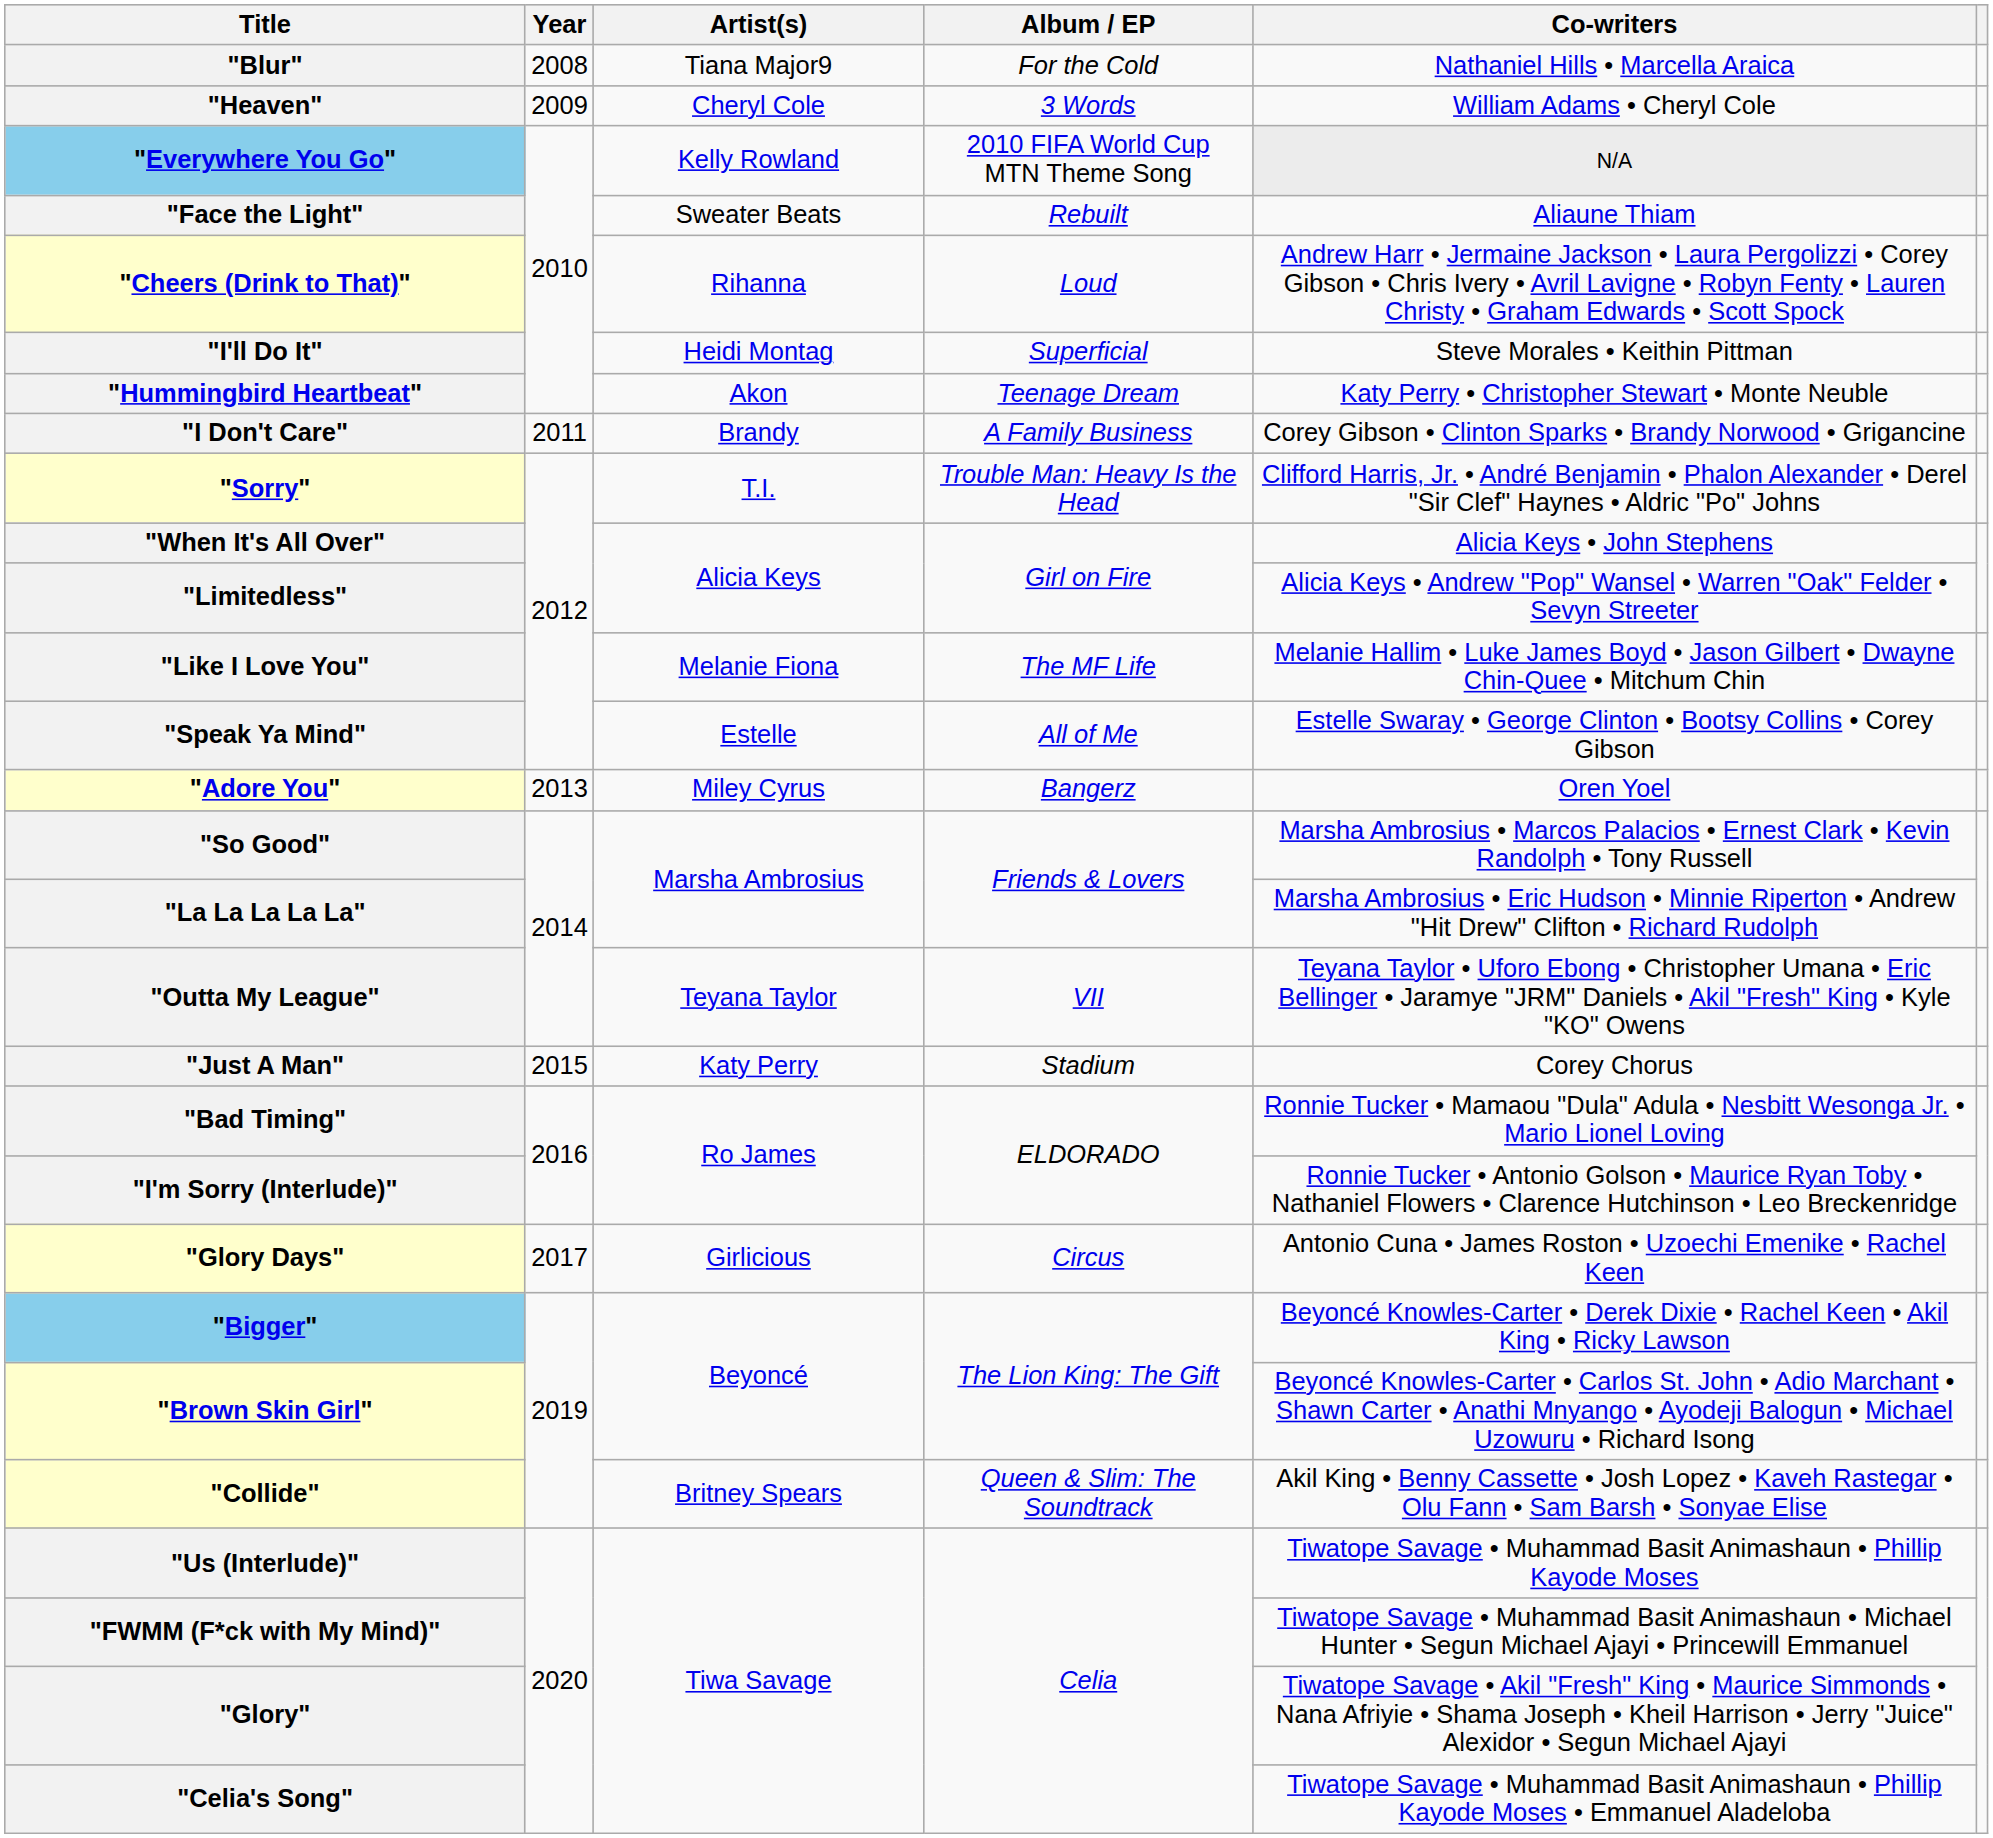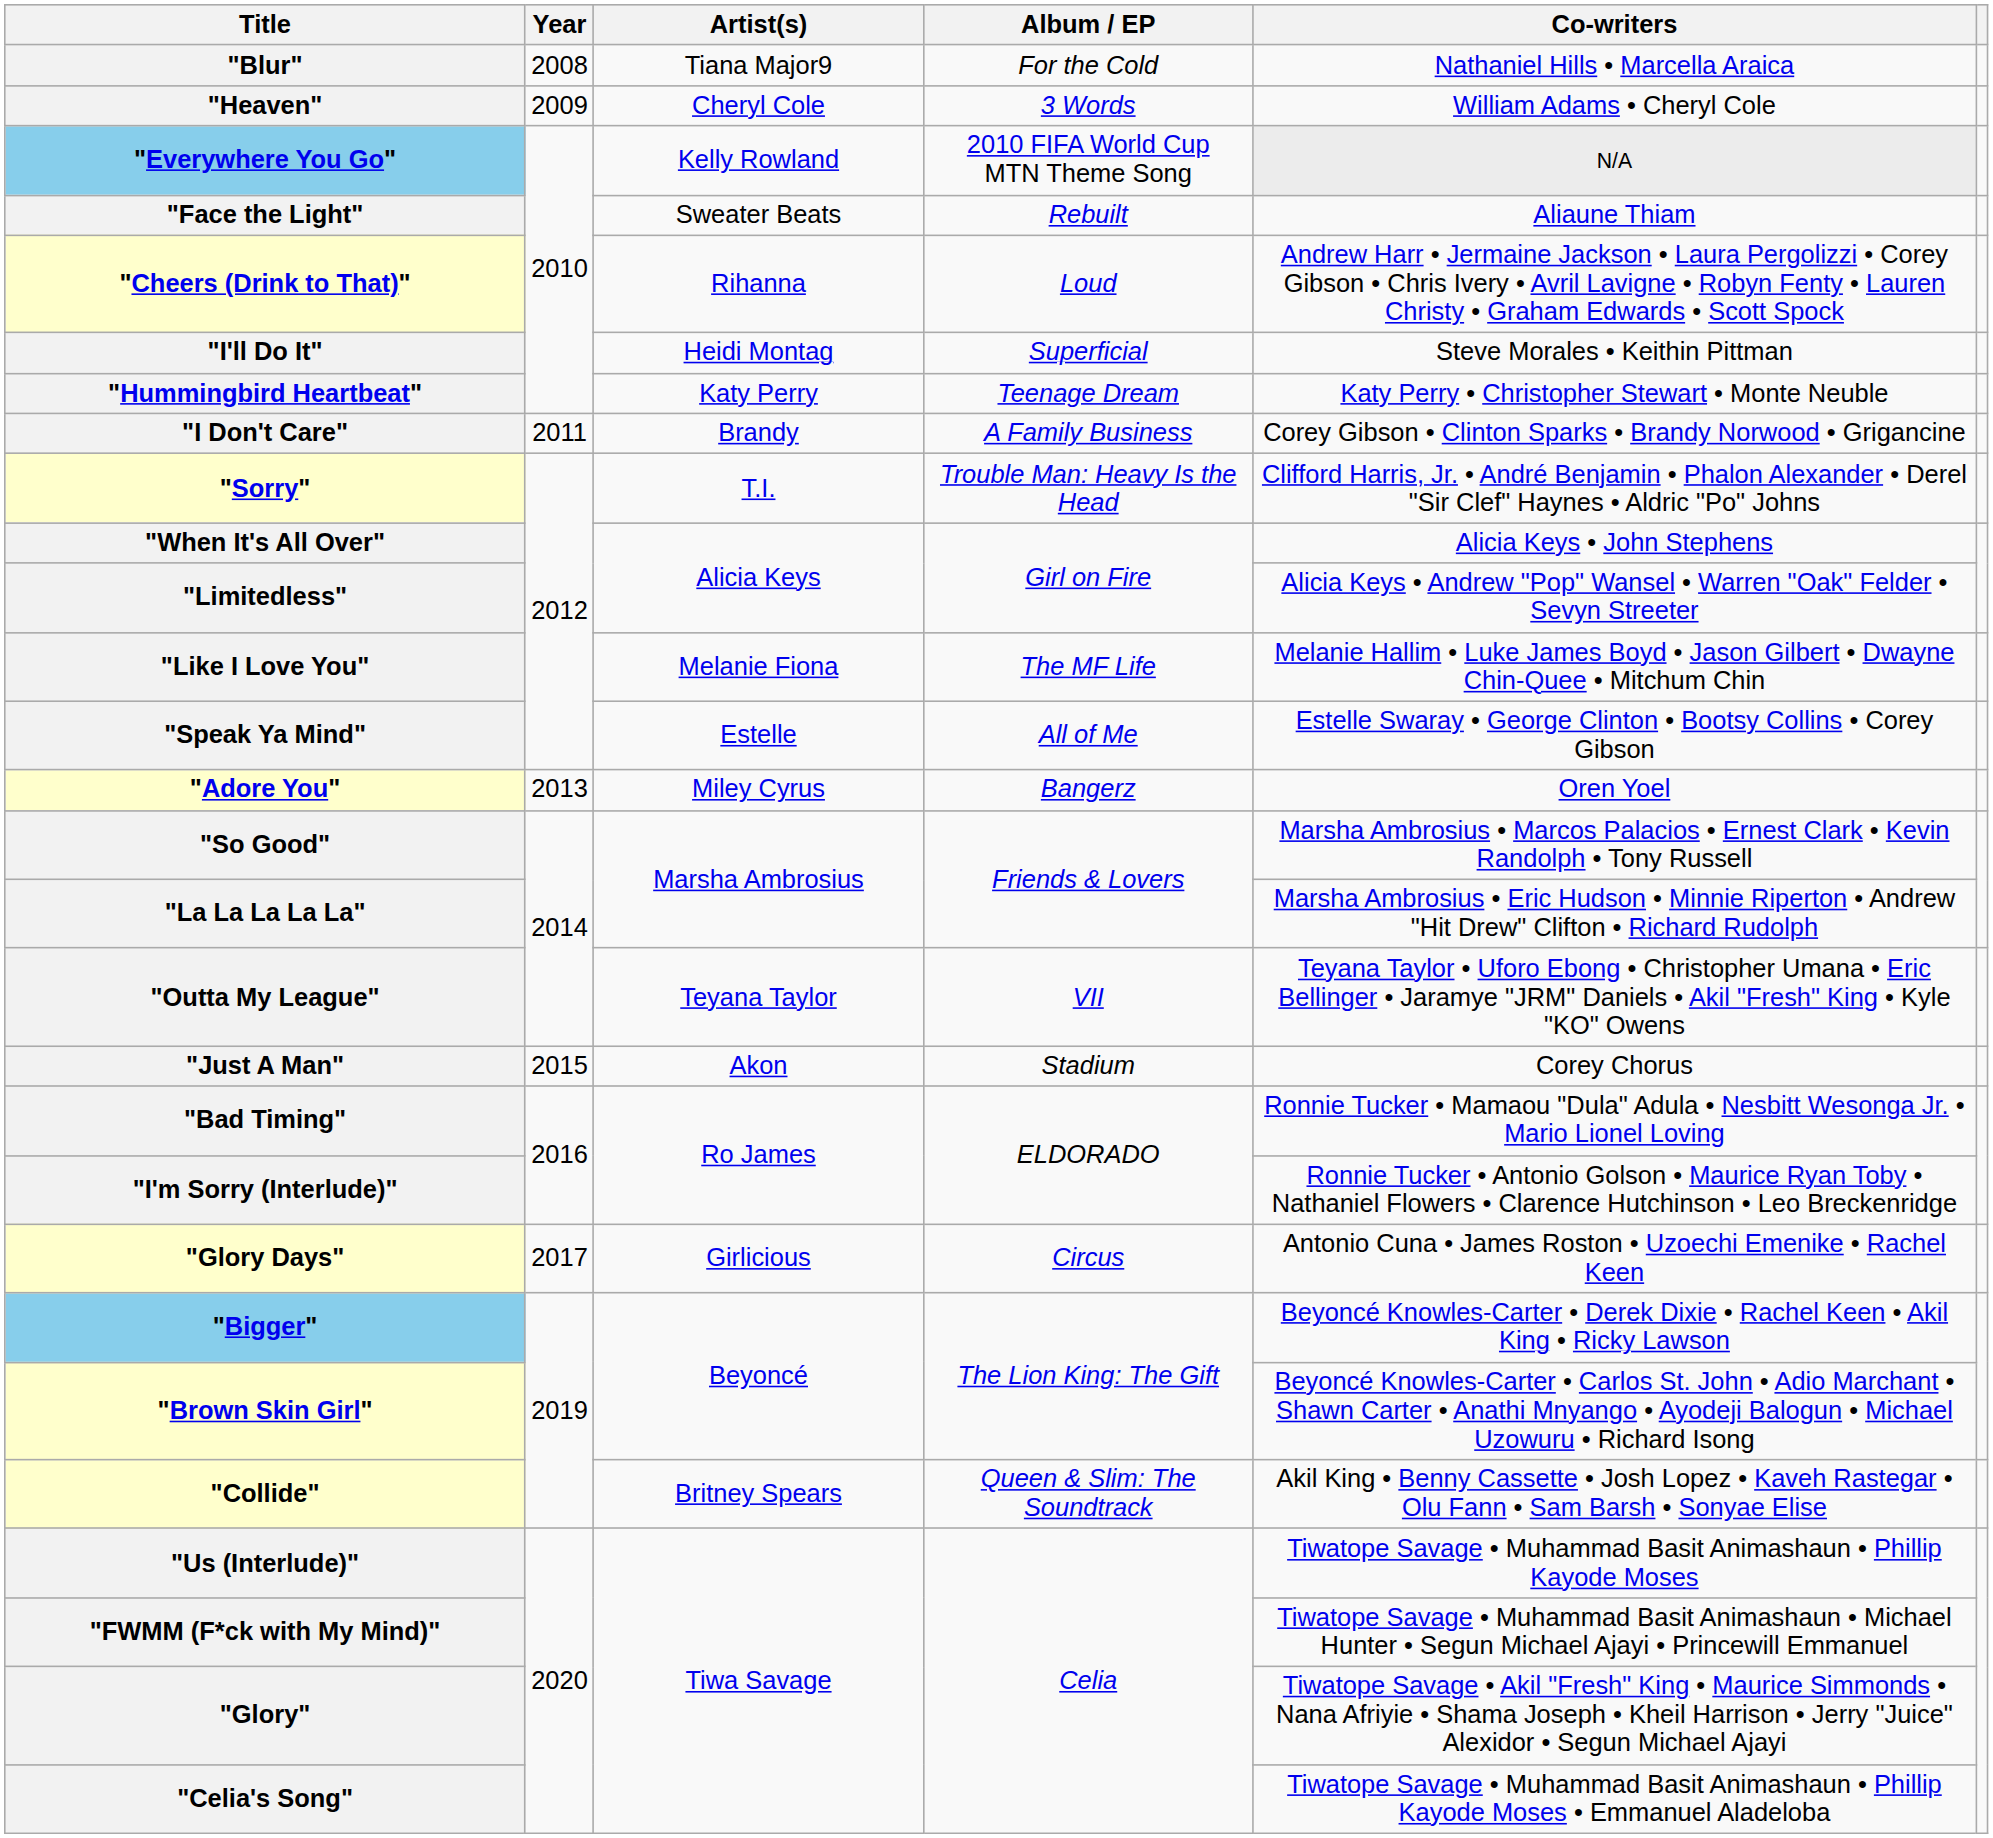 <table class="wikitable sortable plainrowheaders" style="text-align:center;">
 <tr>
 <th scope="col", style="width:320px;">Title</th>
 <th scope="col">Year</th>
 <th scope="col", style="width:200px;">Artist(s)</th>
 <th scope="col", style="width:200px;">Album / EP</th>
 <th scope="col">Co-writers</th>
 <th scope="col"></th>
 </tr>
 <tr>
 <th scope="row">"Blur"</th>
 <td>2008</td>
 <td>Tiana Major9</td>
 <td><em>For the Cold</em></td>
 <td><a href='#'>Nathaniel Hills</a> • <a href='#'>Marcella Araica</a></td>
 <td></td>
 </tr>
 <tr>
 <th scope="row">"Heaven" </th>
 <td>2009</td>
 <td><a href='#'>Cheryl Cole</a></td>
 <td><em><a href='#'>3 Words</a></em></td>
 <td><a href='#'>William Adams</a> • Cheryl Cole</td>
 <td></td>
 </tr>
 <tr>
 <th scope="row", style="background-color:#87CEEB">"<a href='#'>Everywhere You Go</a>" </th>
 <td rowspan="5">2010</td>
 <td><a href='#'>Kelly Rowland</a></td>
 <td><a href='#'>2010 FIFA World Cup</a><br>MTN Theme Song</td>
 <td bgcolor="#ECECEC"><div><small>N/A</small></div></td>
 <td></td>
 </tr>
 <tr>
 <th scope="row">"Face the Light"</th>
 <td>Sweater Beats</td>
 <td><em><a href='#'>Rebuilt</a></em></td>
 <td><a href='#'>Aliaune Thiam</a></td>
 <td></td>
 </tr>
 <tr>
 <th scope="row", style="background-color:#ffffcc">"<a href='#'>Cheers (Drink to That)</a>"</th>
 <td><a href='#'>Rihanna</a></td>
 <td><em><a href='#'>Loud</a></em></td>
 <td><a href='#'>Andrew Harr</a> • <a href='#'>Jermaine Jackson</a> • <a href='#'>Laura Pergolizzi</a> • Corey Gibson • Chris Ivery • <a href='#'>Avril Lavigne</a> • <a href='#'>Robyn Fenty</a> • <a href='#'>Lauren Christy</a> • <a href='#'>Graham Edwards</a> • <a href='#'>Scott Spock</a></td>
 <td></td>
 </tr>
 <tr>
 <th scope="row">"I'll Do It"</th>
 <td><a href='#'>Heidi Montag</a></td>
 <td><em><a href='#'>Superficial</a></em></td>
 <td>Steve Morales • Keithin Pittman</td>
 <td></td>
 </tr>
 <tr>
 <th scope="row">"<a href='#'>Hummingbird Heartbeat</a>"</th>
-<td><a href='#'>Akon</a></td>
+<td><a href='#'>Katy Perry</a></td>
 <td><em><a href='#'>Teenage Dream</a></em></td>
 <td><a href='#'>Katy Perry</a> • <a href='#'>Christopher Stewart</a> • Monte Neuble</td>
 <td></td>
 </tr>
 <tr>
 <th scope="row">"I Don't Care"</th>
 <td>2011</td>
 <td><a href='#'>Brandy</a></td>
 <td><em><a href='#'>A Family Business</a></em></td>
 <td>Corey Gibson • <a href='#'>Clinton Sparks</a> • <a href='#'>Brandy Norwood</a> • Grigancine</td>
 <td></td>
 </tr>
 <tr>
 <th scope="row", style="background-color:#ffffcc">"<a href='#'>Sorry</a>" </th>
 <td rowspan="5">2012</td>
 <td><a href='#'>T.I.</a></td>
 <td><em><a href='#'>Trouble Man: Heavy Is the Head</a></em></td>
 <td><a href='#'>Clifford Harris, Jr.</a> • <a href='#'>André Benjamin</a> • <a href='#'>Phalon Alexander</a> • Derel "Sir Clef" Haynes • Aldric "Po" Johns</td>
 <td></td>
 </tr>
 <tr>
 <th scope="row">"When It's All Over"</th>
 <td rowspan="2"><a href='#'>Alicia Keys</a></td>
 <td rowspan="2"><em><a href='#'>Girl on Fire</a></em></td>
 <td><a href='#'>Alicia Keys</a> • <a href='#'>John Stephens</a></td>
 <td rowspan="2"></td>
 </tr>
 <tr>
 <th scope="row">"Limitedless"</th>
 <td><a href='#'>Alicia Keys</a> • <a href='#'>Andrew "Pop" Wansel</a> • <a href='#'>Warren "Oak" Felder</a> • <a href='#'>Sevyn Streeter</a></td>
 </tr>
 <tr>
 <th scope="row">"Like I Love You"</th>
 <td><a href='#'>Melanie Fiona</a></td>
 <td><em><a href='#'>The MF Life</a></em></td>
 <td><a href='#'>Melanie Hallim</a> • <a href='#'>Luke James Boyd</a> • <a href='#'>Jason Gilbert</a> • <a href='#'>Dwayne Chin-Quee</a> • Mitchum Chin</td>
 <td></td>
 </tr>
 <tr>
 <th scope="row">"Speak Ya Mind"</th>
 <td><a href='#'>Estelle</a></td>
 <td><em><a href='#'>All of Me</a></em></td>
 <td><a href='#'>Estelle Swaray</a> • <a href='#'>George Clinton</a> • <a href='#'>Bootsy Collins</a> • Corey Gibson</td>
 <td></td>
 </tr>
 <tr>
 <th scope="row", style="background-color:#ffffcc">"<a href='#'>Adore You</a>"</th>
 <td>2013</td>
 <td><a href='#'>Miley Cyrus</a></td>
 <td><em><a href='#'>Bangerz</a></em></td>
 <td><a href='#'>Oren Yoel</a></td>
 <td></td>
 </tr>
 <tr>
 <th scope="row">"So Good"</th>
 <td rowspan="3">2014</td>
 <td rowspan="2"><a href='#'>Marsha Ambrosius</a></td>
 <td rowspan="2"><em><a href='#'>Friends & Lovers</a></em></td>
 <td><a href='#'>Marsha Ambrosius</a> • <a href='#'>Marcos Palacios</a> • <a href='#'>Ernest Clark</a> • <a href='#'>Kevin Randolph</a> • Tony Russell</td>
 <td rowspan="2"></td>
 </tr>
 <tr>
 <th scope="row">"La La La La La"</th>
 <td><a href='#'>Marsha Ambrosius</a> • <a href='#'>Eric Hudson</a> • <a href='#'>Minnie Riperton</a> • Andrew "Hit Drew" Clifton • <a href='#'>Richard Rudolph</a></td>
 </tr>
 <tr>
 <th scope="row">"Outta My League"</th>
 <td><a href='#'>Teyana Taylor</a></td>
 <td><em><a href='#'>VII</a></em></td>
 <td><a href='#'>Teyana Taylor</a> • <a href='#'>Uforo Ebong</a> • Christopher Umana • <a href='#'>Eric Bellinger</a> • Jaramye "JRM" Daniels • <a href='#'>Akil "Fresh" King</a> • Kyle "KO" Owens</td>
 <td></td>
 </tr>
 <tr>
 <th scope="row">"Just A Man" </th>
 <td>2015</td>
-<td><a href='#'>Katy Perry</a></td>
+<td><a href='#'>Akon</a></td>
 <td><em>Stadium</em></td>
 <td>Corey Chorus</td>
 <td></td>
 </tr>
 <tr>
 <th scope="row">"Bad Timing"</th>
 <td rowspan="2">2016</td>
 <td rowspan="2"><a href='#'>Ro James</a></td>
 <td rowspan="2"><em>ELDORADO</em></td>
 <td><a href='#'>Ronnie Tucker</a> • Mamaou "Dula" Adula • <a href='#'>Nesbitt Wesonga Jr.</a> • <a href='#'>Mario Lionel Loving</a></td>
 <td rowspan="2"></td>
 </tr>
 <tr>
 <th scope="row">"I'm Sorry (Interlude)"</th>
 <td><a href='#'>Ronnie Tucker</a> • Antonio Golson • <a href='#'>Maurice Ryan Toby</a> • Nathaniel Flowers • Clarence Hutchinson • Leo Breckenridge</td>
 </tr>
 <tr>
 <th scope="row", style="background-color:#ffffcc">"Glory Days" </th>
 <td>2017</td>
 <td><a href='#'>Girlicious</a></td>
 <td><em><a href='#'>Circus</a></em></td>
 <td>Antonio Cuna • James Roston • <a href='#'>Uzoechi Emenike</a> • <a href='#'>Rachel Keen</a></td>
 <td></td>
 </tr>
 <tr>
 <th scope="row", style="background-color:#87CEEB">"<a href='#'>Bigger</a>"</th>
 <td rowspan="3">2019</td>
 <td rowspan="2"><a href='#'>Beyoncé</a></td>
 <td rowspan="2"><em><a href='#'>The Lion King: The Gift</a></em></td>
 <td><a href='#'>Beyoncé Knowles-Carter</a> • <a href='#'>Derek Dixie</a> • <a href='#'>Rachel Keen</a> • <a href='#'>Akil King</a> • <a href='#'>Ricky Lawson</a></td>
 <td rowspan="2"></td>
 </tr>
 <tr>
 <th scope="row", style="background-color:#ffffcc">"<a href='#'>Brown Skin Girl</a>" </th>
 <td><a href='#'>Beyoncé Knowles-Carter</a> • <a href='#'>Carlos St. John</a> • <a href='#'>Adio Marchant</a> • <a href='#'>Shawn Carter</a> • <a href='#'>Anathi Mnyango</a> • <a href='#'>Ayodeji Balogun</a> • <a href='#'>Michael Uzowuru</a> • Richard Isong</td>
 </tr>
 <tr>
 <th scope="row", style="background-color:#ffffcc">"Collide" </th>
 <td><a href='#'>Britney Spears</a></td>
 <td><em><a href='#'>Queen & Slim: The Soundtrack</a></em></td>
 <td>Akil King • <a href='#'>Benny Cassette</a> • Josh Lopez • <a href='#'>Kaveh Rastegar</a> • <a href='#'>Olu Fann</a> • <a href='#'>Sam Barsh</a> • <a href='#'>Sonyae Elise</a></td>
 <td></td>
 </tr>
 <tr>
 <th scope="row">"Us (Interlude)"</th>
 <td rowspan="4">2020</td>
 <td rowspan="4"><a href='#'>Tiwa Savage</a></td>
 <td rowspan="4"><em><a href='#'>Celia</a></em></td>
 <td><a href='#'>Tiwatope Savage</a> • Muhammad Basit Animashaun • <a href='#'>Phillip Kayode Moses</a></td>
 <td rowspan="4"></td>
 </tr>
 <tr>
 <th scope="row">"FWMM (F*ck with My Mind)"</th>
 <td><a href='#'>Tiwatope Savage</a> • Muhammad Basit Animashaun • Michael Hunter • Segun Michael Ajayi • Princewill Emmanuel</td>
 </tr>
 <tr>
 <th scope="row">"Glory"</th>
 <td><a href='#'>Tiwatope Savage</a> • <a href='#'>Akil "Fresh" King</a> • <a href='#'>Maurice Simmonds</a> • Nana Afriyie • Shama Joseph • Kheil Harrison • Jerry "Juice" Alexidor • Segun Michael Ajayi</td>
 </tr>
 <tr>
 <th scope="row">"Celia's Song"</th>
 <td><a href='#'>Tiwatope Savage</a> • Muhammad Basit Animashaun • <a href='#'>Phillip Kayode Moses</a> • Emmanuel Aladeloba</td>
 </tr>
 </table>
